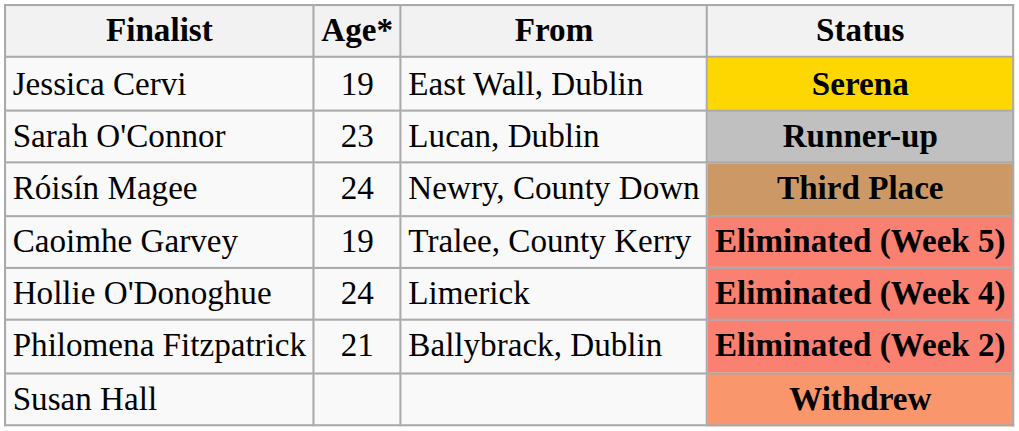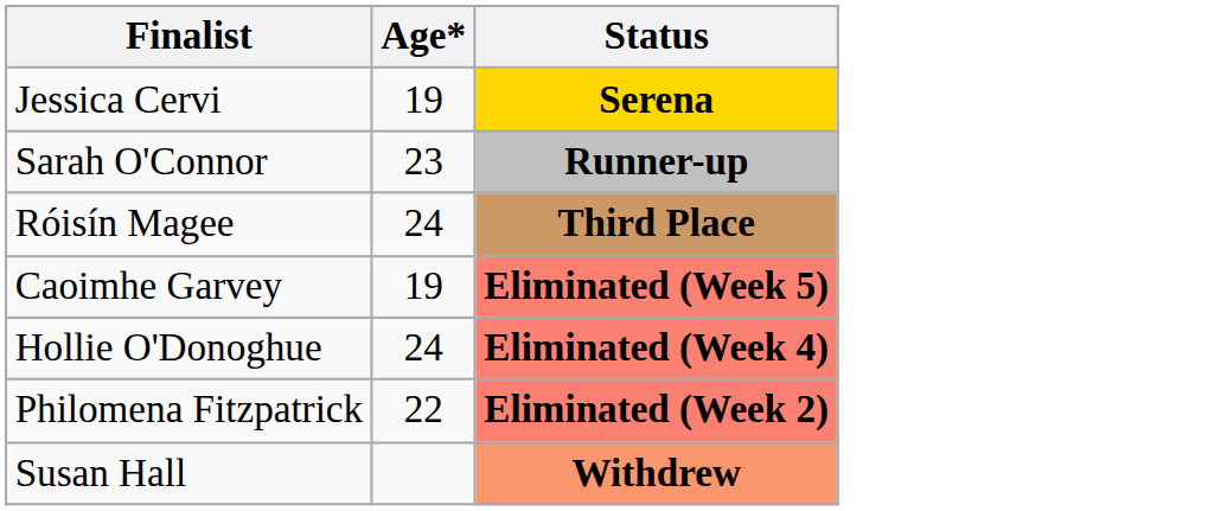 <table class="wikitable">
 <tr>
 <th>Finalist</th>
 <th>Age*</th>
-<th>From</th>
 <th>Status</th>
 </tr>
 <tr>
 <td>Jessica Cervi</td>
 <td align="center">19</td>
-<td>East Wall, Dublin</td>
 <td style="background:Gold;" align="center"><strong>Serena</strong></td>
 </tr>
 <tr>
 <td>Sarah O'Connor</td>
 <td align="center">23</td>
-<td>Lucan, Dublin</td>
 <td style="background:Silver;" align="center"><strong>Runner-up</strong></td>
 </tr>
 <tr>
 <td>Róisín Magee</td>
 <td align="center">24</td>
-<td>Newry, County Down</td>
 <td style="background:#c96;"  align="center"><strong>Third Place</strong></td>
 </tr>
 <tr>
 <td>Caoimhe Garvey</td>
 <td align="center">19</td>
-<td>Tralee, County Kerry</td>
 <td bgcolor="#FA8072"><strong>Eliminated (Week 5)</strong></td>
 </tr>
 <tr>
 <td>Hollie O'Donoghue</td>
 <td align="center">24</td>
-<td>Limerick</td>
 <td bgcolor="#FA8072"><strong>Eliminated (Week 4)</strong></td>
 </tr>
 <tr>
 <td>Philomena Fitzpatrick</td>
-<td align="center">21</td>
-<td>Ballybrack, Dublin</td>
+<td align="center">22</td>
 <td bgcolor="#FA8072"><strong>Eliminated (Week 2)</strong></td>
 </tr>
 <tr>
 <td>Susan Hall</td>
 <td align="center"></td>
-<td></td>
 <td style="background:#F9966B" align="center"><strong>Withdrew</strong></td>
 </tr>
 </table>
